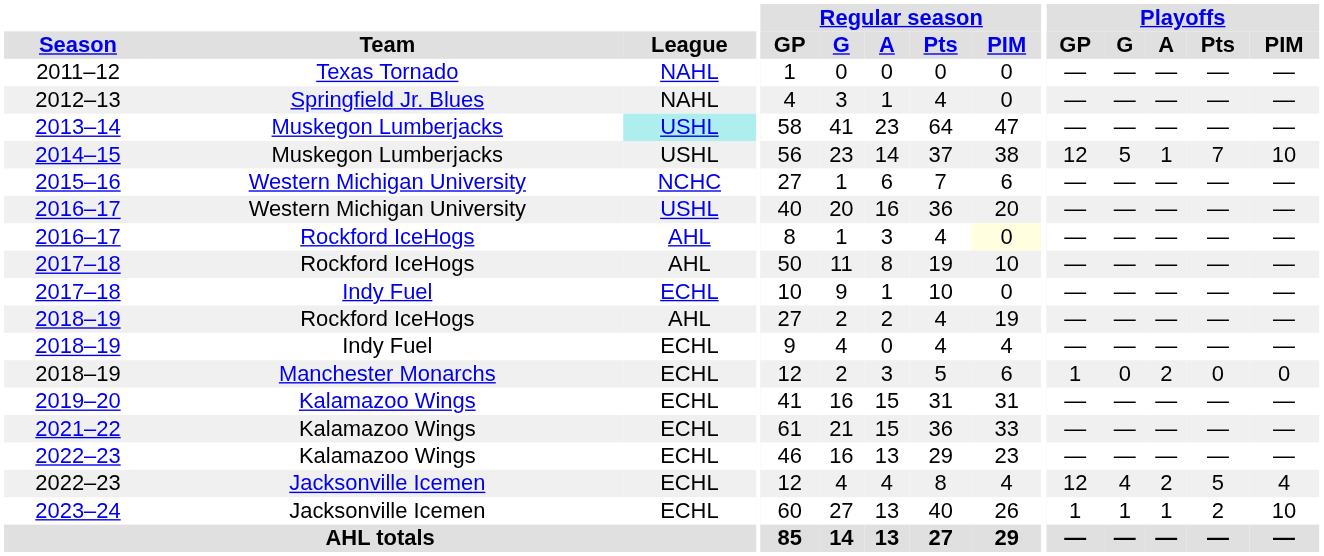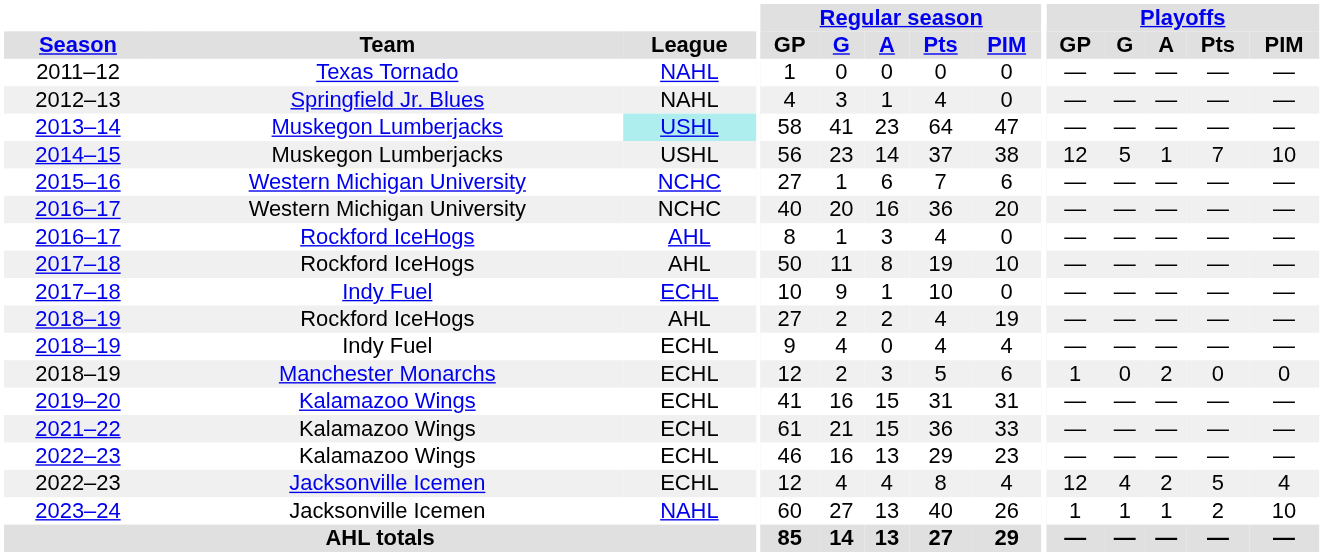 <table border="0" cellpadding="1" cellspacing="0" style="text-align:center; width:60em">
 <tr bgcolor="#e0e0e0">
 <th colspan="3" bgcolor="#ffffff"></th>
 <th rowspan="99" bgcolor="#ffffff"></th>
 <th colspan="5"><a href='#'>Regular season</a></th>
 <th rowspan="99" bgcolor="#ffffff"></th>
 <th colspan="5"><a href='#'>Playoffs</a></th>
 </tr>
 <tr bgcolor="#e0e0e0">
 <th><a href='#'>Season</a></th>
 <th>Team</th>
 <th>League</th>
 <th>GP</th>
 <th><a href='#'>G</a></th>
 <th><a href='#'>A</a></th>
 <th><a href='#'>Pts</a></th>
 <th><a href='#'>PIM</a></th>
 <th>GP</th>
 <th>G</th>
 <th>A</th>
 <th>Pts</th>
 <th>PIM</th>
 </tr>
 <tr>
 <td 2011-12 NAHL season>2011–12</td>
 <td><a href='#'>Texas Tornado</a></td>
 <td><a href='#'>NAHL</a></td>
 <td>1</td>
 <td>0</td>
 <td>0</td>
 <td>0</td>
 <td>0</td>
 <td>—</td>
 <td>—</td>
 <td>—</td>
 <td>—</td>
 <td>—</td>
 </tr>
 <tr bgcolor="#f0f0f0">
 <td 2012–13 NAHL season>2012–13</td>
 <td><a href='#'>Springfield Jr. Blues</a></td>
 <td>NAHL</td>
 <td>4</td>
 <td>3</td>
 <td>1</td>
 <td>4</td>
 <td>0</td>
 <td>—</td>
 <td>—</td>
 <td>—</td>
 <td>—</td>
 <td>—</td>
 </tr>
 <tr>
 <td><a href='#'>2013–14</a></td>
 <td><a href='#'>Muskegon Lumberjacks</a></td>
 <td style="background: paleturquoise;"><a href='#'>USHL</a></td>
 <td>58</td>
 <td>41</td>
 <td>23</td>
 <td>64</td>
 <td>47</td>
 <td>—</td>
 <td>—</td>
 <td>—</td>
 <td>—</td>
 <td>—</td>
 </tr>
 <tr bgcolor="#f0f0f0">
 <td><a href='#'>2014–15</a></td>
 <td>Muskegon Lumberjacks</td>
 <td>USHL</td>
 <td>56</td>
 <td>23</td>
 <td>14</td>
 <td>37</td>
 <td>38</td>
 <td>12</td>
 <td>5</td>
 <td>1</td>
 <td>7</td>
 <td>10</td>
 </tr>
 <tr>
 <td><a href='#'>2015–16</a></td>
 <td><a href='#'>Western Michigan University</a></td>
 <td><a href='#'>NCHC</a></td>
 <td>27</td>
 <td>1</td>
 <td>6</td>
 <td>7</td>
 <td>6</td>
 <td>—</td>
 <td>—</td>
 <td>—</td>
 <td>—</td>
 <td>—</td>
 </tr>
 <tr bgcolor="#f0f0f0">
 <td><a href='#'>2016–17</a></td>
 <td>Western Michigan University</td>
-<td><a href='#'>USHL</a></td>
+<td>NCHC</td>
 <td>40</td>
 <td>20</td>
 <td>16</td>
 <td>36</td>
 <td>20</td>
 <td>—</td>
 <td>—</td>
 <td>—</td>
 <td>—</td>
 <td>—</td>
 </tr>
 <tr>
 <td><a href='#'>2016–17</a></td>
 <td><a href='#'>Rockford IceHogs</a></td>
 <td><a href='#'>AHL</a></td>
 <td>8</td>
 <td>1</td>
 <td>3</td>
 <td>4</td>
-<td style="background: lightyellow;">0</td>
+<td>0</td>
 <td>—</td>
 <td>—</td>
 <td>—</td>
 <td>—</td>
 <td>—</td>
 </tr>
 <tr bgcolor="#f0f0f0">
 <td><a href='#'>2017–18</a></td>
 <td>Rockford IceHogs</td>
 <td>AHL</td>
 <td>50</td>
 <td>11</td>
 <td>8</td>
 <td>19</td>
 <td>10</td>
 <td>—</td>
 <td>—</td>
 <td>—</td>
 <td>—</td>
 <td>—</td>
 </tr>
 <tr>
 <td><a href='#'>2017–18</a></td>
 <td><a href='#'>Indy Fuel</a></td>
 <td><a href='#'>ECHL</a></td>
 <td>10</td>
 <td>9</td>
 <td>1</td>
 <td>10</td>
 <td>0</td>
 <td>—</td>
 <td>—</td>
 <td>—</td>
 <td>—</td>
 <td>—</td>
 </tr>
 <tr bgcolor="#f0f0f0">
 <td><a href='#'>2018–19</a></td>
 <td>Rockford IceHogs</td>
 <td>AHL</td>
 <td>27</td>
 <td>2</td>
 <td>2</td>
 <td>4</td>
 <td>19</td>
 <td>—</td>
 <td>—</td>
 <td>—</td>
 <td>—</td>
 <td>—</td>
 </tr>
 <tr>
 <td><a href='#'>2018–19</a></td>
 <td>Indy Fuel</td>
 <td>ECHL</td>
 <td>9</td>
 <td>4</td>
 <td>0</td>
 <td>4</td>
 <td>4</td>
 <td>—</td>
 <td>—</td>
 <td>—</td>
 <td>—</td>
 <td>—</td>
 </tr>
 <tr bgcolor="#f0f0f0">
 <td>2018–19</td>
 <td><a href='#'>Manchester Monarchs</a></td>
 <td>ECHL</td>
 <td>12</td>
 <td>2</td>
 <td>3</td>
 <td>5</td>
 <td>6</td>
 <td>1</td>
 <td>0</td>
 <td>2</td>
 <td>0</td>
 <td>0</td>
 </tr>
 <tr>
 <td><a href='#'>2019–20</a></td>
 <td><a href='#'>Kalamazoo Wings</a></td>
 <td>ECHL</td>
 <td>41</td>
 <td>16</td>
 <td>15</td>
 <td>31</td>
 <td>31</td>
 <td>—</td>
 <td>—</td>
 <td>—</td>
 <td>—</td>
 <td>—</td>
 </tr>
 <tr bgcolor="#f0f0f0">
 <td><a href='#'>2021–22</a></td>
 <td>Kalamazoo Wings</td>
 <td>ECHL</td>
 <td>61</td>
 <td>21</td>
 <td>15</td>
 <td>36</td>
 <td>33</td>
 <td>—</td>
 <td>—</td>
 <td>—</td>
 <td>—</td>
 <td>—</td>
 </tr>
 <tr>
 <td><a href='#'>2022–23</a></td>
 <td>Kalamazoo Wings</td>
 <td>ECHL</td>
 <td>46</td>
 <td>16</td>
 <td>13</td>
 <td>29</td>
 <td>23</td>
 <td>—</td>
 <td>—</td>
 <td>—</td>
 <td>—</td>
 <td>—</td>
 </tr>
 <tr bgcolor="#f0f0f0">
 <td>2022–23</td>
 <td><a href='#'>Jacksonville Icemen</a></td>
 <td>ECHL</td>
 <td>12</td>
 <td>4</td>
 <td>4</td>
 <td>8</td>
 <td>4</td>
 <td>12</td>
 <td>4</td>
 <td>2</td>
 <td>5</td>
 <td>4</td>
 </tr>
 <tr>
 <td><a href='#'>2023–24</a></td>
 <td>Jacksonville Icemen</td>
-<td>ECHL</td>
+<td><a href='#'>NAHL</a></td>
 <td>60</td>
 <td>27</td>
 <td>13</td>
 <td>40</td>
 <td>26</td>
 <td>1</td>
 <td>1</td>
 <td>1</td>
 <td>2</td>
 <td>10</td>
 </tr>
 <tr bgcolor="#e0e0e0">
 <th colspan="3">AHL totals</th>
 <th>85</th>
 <th>14</th>
 <th>13</th>
 <th>27</th>
 <th>29</th>
 <th>—</th>
 <th>—</th>
 <th>—</th>
 <th>—</th>
 <th>—</th>
 </tr>
 </table>
